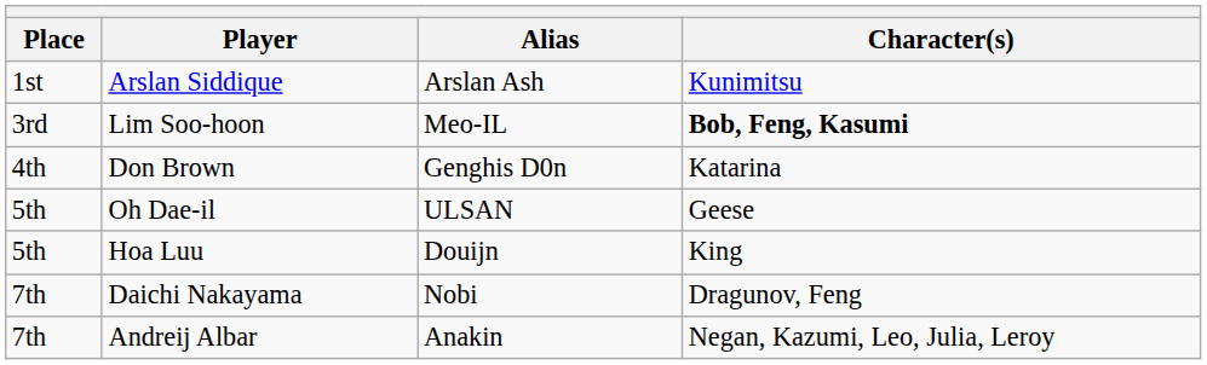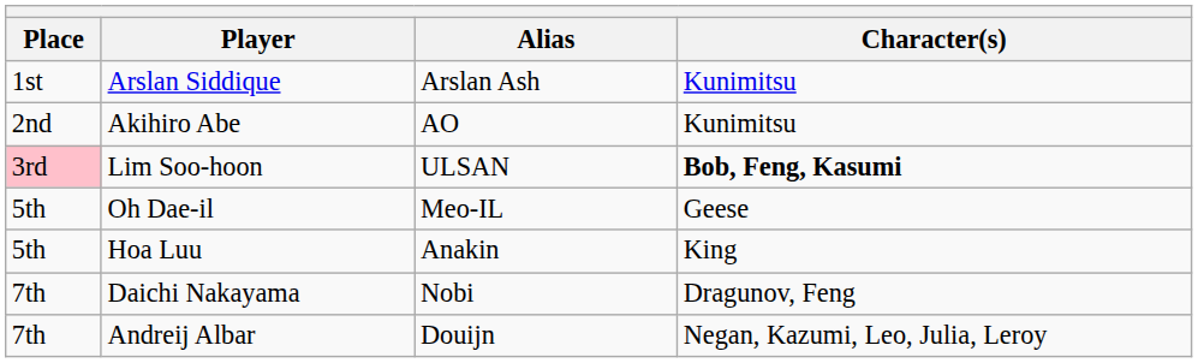 <table class="wikitable">
 <tr>
 <th colspan=4></th>
 </tr>
 <tr>
 <th style="width:50px;">Place</th>
 <th style="width:180px;">Player</th>
 <th style="width:150px;">Alias</th>
 <th style="width:300px;">Character(s)</th>
 </tr>
 <tr>
 <td>1st</td>
 <td> <a href='#'>Arslan Siddique</a></td>
 <td>Arslan Ash</td>
 <td><a href='#'>Kunimitsu</a></td>
 </tr>
 <tr>
-<td>3rd</td>
-<td> Lim Soo-hoon</td>
-<td>Meo-IL</td>
-<td><strong>Bob, Feng, Kasumi</strong></td>
+<td>2nd</td>
+<td> Akihiro Abe</td>
+<td>AO</td>
+<td>Kunimitsu</td>
 </tr>
 <tr>
-<td>4th</td>
-<td> Don Brown</td>
-<td>Genghis D0n</td>
-<td>Katarina</td>
+<td style="background: pink;">3rd</td>
+<td> Lim Soo-hoon</td>
+<td>ULSAN</td>
+<td><strong>Bob, Feng, Kasumi</strong></td>
 </tr>
 <tr>
 <td>5th</td>
 <td> Oh Dae-il</td>
-<td>ULSAN</td>
+<td>Meo-IL</td>
 <td>Geese</td>
 </tr>
 <tr>
 <td>5th</td>
 <td> Hoa Luu</td>
-<td>Douijn</td>
+<td>Anakin</td>
 <td>King</td>
 </tr>
 <tr>
 <td>7th</td>
 <td> Daichi Nakayama</td>
 <td>Nobi</td>
 <td>Dragunov, Feng</td>
 </tr>
 <tr>
 <td>7th</td>
 <td> Andreij Albar</td>
-<td>Anakin</td>
+<td>Douijn</td>
 <td>Negan, Kazumi, Leo, Julia, Leroy</td>
 </tr>
 </table>
